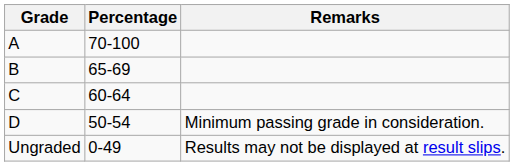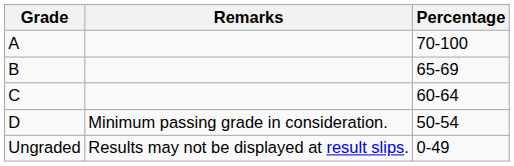 <table class="wikitable">
 <tr>
 <th>Grade</th>
+<th>Remarks</th>
 <th>Percentage</th>
-<th>Remarks</th>
 </tr>
 <tr>
 <td>A</td>
+<td></td>
 <td>70-100</td>
-<td></td>
 </tr>
 <tr>
 <td>B</td>
+<td></td>
 <td>65-69</td>
-<td></td>
 </tr>
 <tr>
 <td>C</td>
+<td></td>
 <td>60-64</td>
-<td></td>
 </tr>
 <tr>
 <td>D</td>
+<td>Minimum passing grade in consideration.</td>
 <td>50-54</td>
-<td>Minimum passing grade in consideration.</td>
 </tr>
 <tr>
 <td>Ungraded</td>
+<td>Results may not be displayed at <a href='#'>result slips</a>.</td>
 <td>0-49</td>
-<td>Results may not be displayed at <a href='#'>result slips</a>.</td>
 </tr>
 </table>
